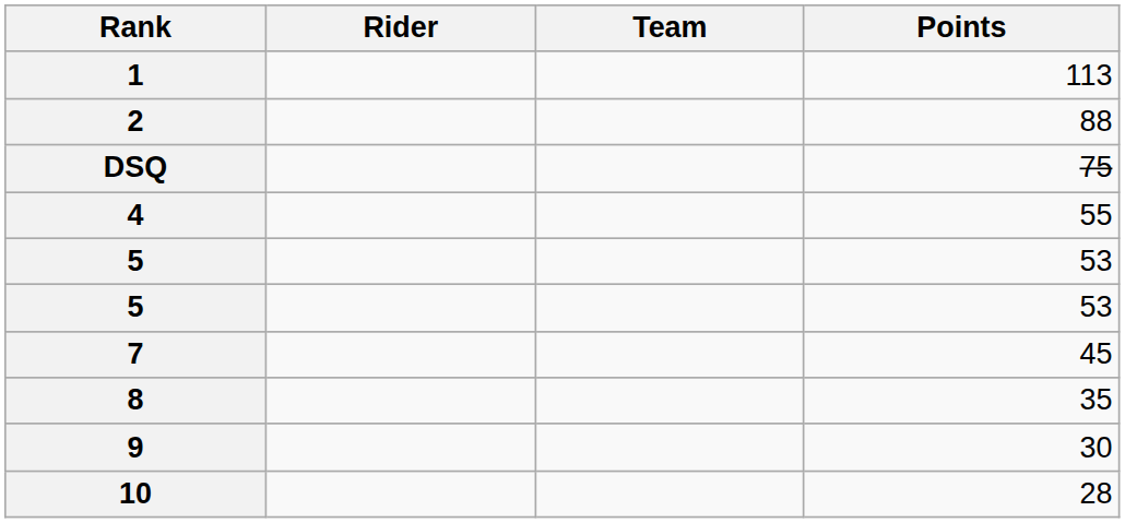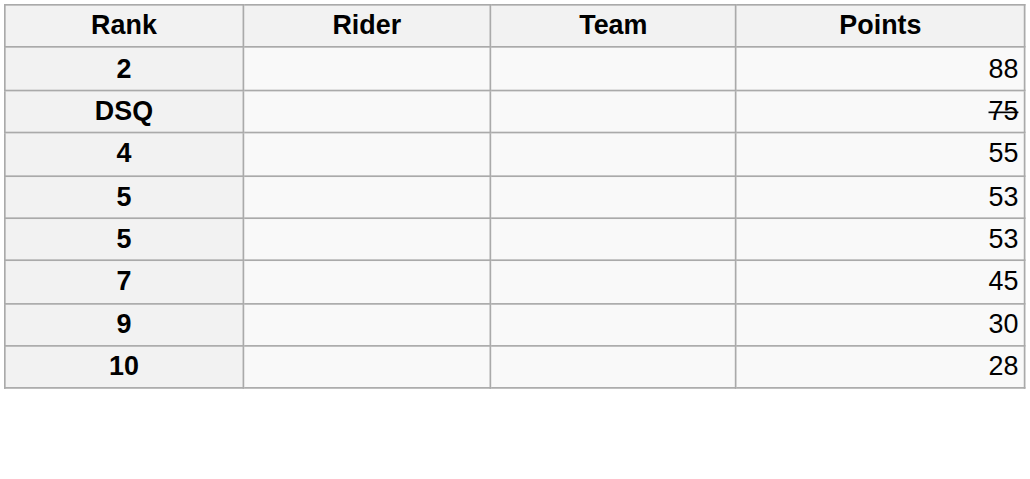 <table class="wikitable" style="width:38em;margin-bottom:0;">
 <tr>
 <th scope="col">Rank</th>
 <th scope="col">Rider</th>
 <th scope="col">Team</th>
 <th scope="col">Points</th>
-</tr>
-<tr>
-<th scope="row">1</th>
-<td>  </td>
-<td></td>
-<td style="text-align:right;">113</td>
 </tr>
 <tr>
 <th scope="row">2</th>
 <td></td>
 <td></td>
 <td style="text-align:right;">88</td>
 </tr>
 <tr>
 <th scope="row">DSQ</th>
 <td></s></td>
 <td><s></s></td>
 <td align=right><s>75</s></td>
 </tr>
 <tr>
 <th scope="row">4</th>
 <td></td>
 <td></td>
 <td style="text-align:right;">55</td>
 </tr>
 <tr>
 <th scope="row">5</th>
 <td></td>
 <td></td>
 <td style="text-align:right;">53</td>
 </tr>
 <tr>
 <th scope="row">5</th>
 <td></td>
 <td></td>
 <td style="text-align:right;">53</td>
 </tr>
 <tr>
 <th scope="row">7</th>
 <td></td>
 <td></td>
 <td style="text-align:right;">45</td>
 </tr>
 <tr>
-<th scope="row">8</th>
-<td></td>
-<td></td>
-<td style="text-align:right;">35</td>
-</tr>
-<tr>
 <th scope="row">9</th>
 <td></td>
 <td></td>
 <td style="text-align:right;">30</td>
 </tr>
 <tr>
 <th scope="row">10</th>
 <td> </td>
 <td></td>
 <td style="text-align:right;">28</td>
 </tr>
 </table>
